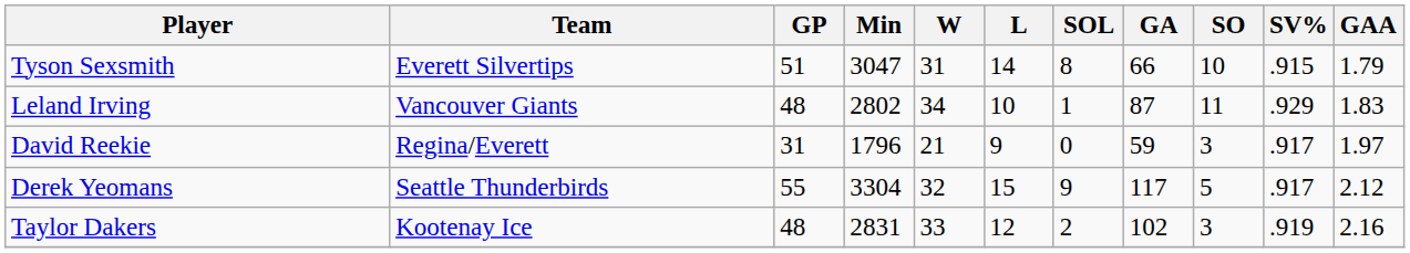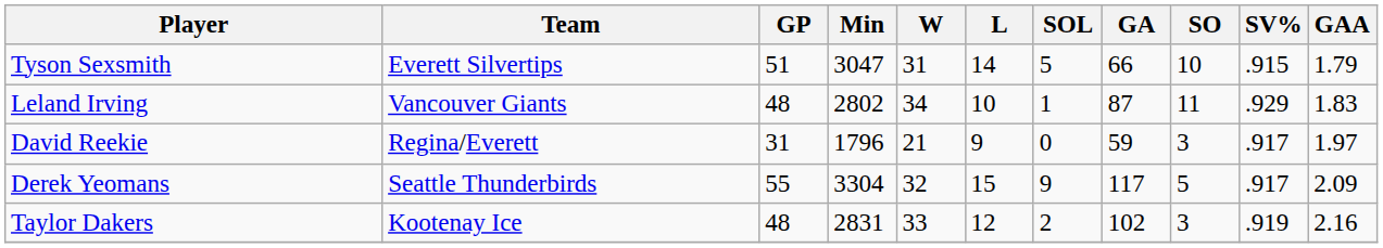 <table class="wikitable">
 <tr>
 <th bgcolor="#DDDDFF" width="27.5%">Player</th>
 <th bgcolor="#DDDDFF" width="27.5%">Team</th>
 <th bgcolor="#DDDDFF" width="5%">GP</th>
 <th bgcolor="#DDDDFF" width="5%">Min</th>
 <th bgcolor="#DDDDFF" width="5%">W</th>
 <th bgcolor="#DDDDFF" width="5%">L</th>
 <th bgcolor="#DDDDFF" width="5%">SOL</th>
 <th bgcolor="#DDDDFF" width="5%">GA</th>
 <th bgcolor="#DDDDFF" width="5%">SO</th>
 <th bgcolor="#DDDDFF" width="5%">SV%</th>
 <th bgcolor="#DDDDFF" width="5%">GAA</th>
 </tr>
 <tr>
 <td><a href='#'>Tyson Sexsmith</a></td>
 <td><a href='#'>Everett Silvertips</a></td>
 <td>51</td>
 <td>3047</td>
 <td>31</td>
 <td>14</td>
-<td>8</td>
+<td>5</td>
 <td>66</td>
 <td>10</td>
 <td>.915</td>
 <td>1.79</td>
 </tr>
 <tr>
 <td><a href='#'>Leland Irving</a></td>
 <td><a href='#'>Vancouver Giants</a></td>
 <td>48</td>
 <td>2802</td>
 <td>34</td>
 <td>10</td>
 <td>1</td>
 <td>87</td>
 <td>11</td>
 <td>.929</td>
 <td>1.83</td>
 </tr>
 <tr>
 <td><a href='#'>David Reekie</a></td>
 <td><a href='#'>Regina</a>/<a href='#'>Everett</a></td>
 <td>31</td>
 <td>1796</td>
 <td>21</td>
 <td>9</td>
 <td>0</td>
 <td>59</td>
 <td>3</td>
 <td>.917</td>
 <td>1.97</td>
 </tr>
 <tr>
 <td><a href='#'>Derek Yeomans</a></td>
 <td><a href='#'>Seattle Thunderbirds</a></td>
 <td>55</td>
 <td>3304</td>
 <td>32</td>
 <td>15</td>
 <td>9</td>
 <td>117</td>
 <td>5</td>
 <td>.917</td>
-<td>2.12</td>
+<td>2.09</td>
 </tr>
 <tr>
 <td><a href='#'>Taylor Dakers</a></td>
 <td><a href='#'>Kootenay Ice</a></td>
 <td>48</td>
 <td>2831</td>
 <td>33</td>
 <td>12</td>
 <td>2</td>
 <td>102</td>
 <td>3</td>
 <td>.919</td>
 <td>2.16</td>
 </tr>
 <tr>
 </tr>
 </table>
